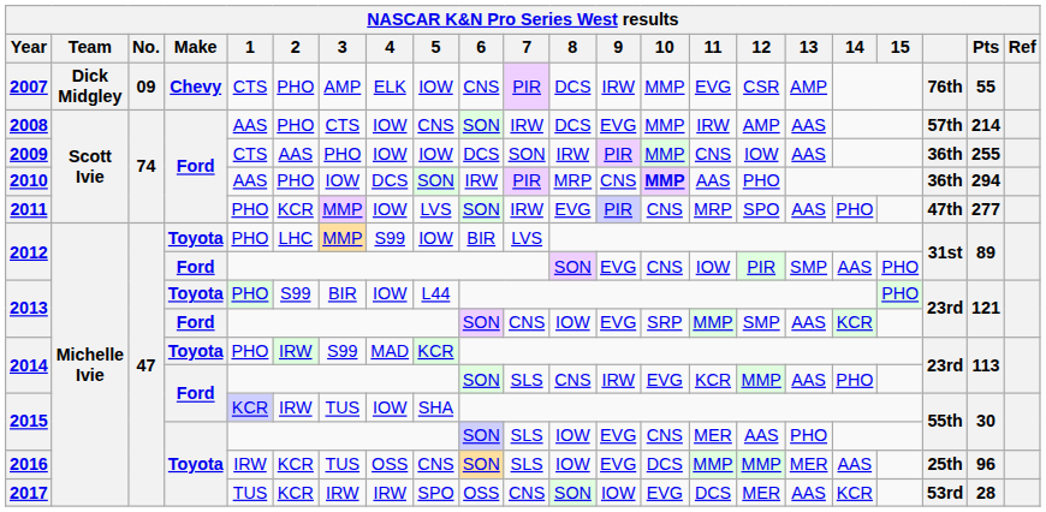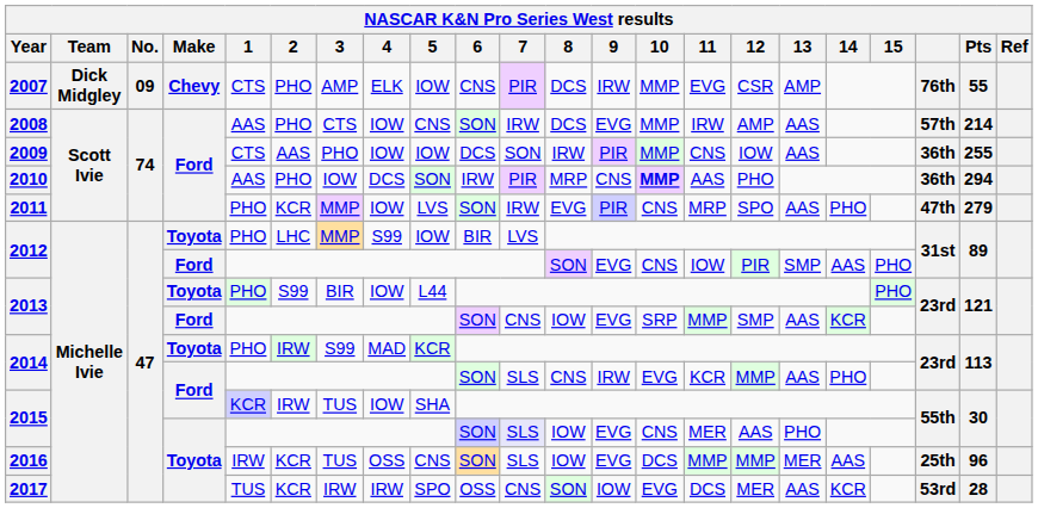 <table class="wikitable" style="text-align:center; font-size:75%">
 <tr>
 <th colspan=23><a href='#'>NASCAR K&N Pro Series West</a> results</th>
 </tr>
 <tr>
 <th>Year</th>
 <th>Team</th>
 <th>No.</th>
 <th>Make</th>
 <th>1</th>
 <th>2</th>
 <th>3</th>
 <th>4</th>
 <th>5</th>
 <th>6</th>
 <th>7</th>
 <th>8</th>
 <th>9</th>
 <th>10</th>
 <th>11</th>
 <th>12</th>
 <th>13</th>
 <th>14</th>
 <th>15</th>
 <th></th>
 <th>Pts</th>
 <th>Ref</th>
 </tr>
 <tr>
 <th><a href='#'>2007</a></th>
 <th>Dick Midgley</th>
 <th>09</th>
 <th><a href='#'>Chevy</a></th>
 <td><a href='#'>CTS</a></td>
 <td><a href='#'>PHO</a></td>
 <td><a href='#'>AMP</a></td>
 <td><a href='#'>ELK</a></td>
 <td><a href='#'>IOW</a></td>
 <td><a href='#'>CNS</a></td>
 <td style="background:#EFCFFF;"><a href='#'>PIR</a><br></td>
 <td><a href='#'>DCS</a></td>
 <td><a href='#'>IRW</a></td>
 <td><a href='#'>MMP</a></td>
 <td><a href='#'>EVG</a></td>
 <td><a href='#'>CSR</a></td>
 <td><a href='#'>AMP</a></td>
 <td colspan=2></td>
 <th>76th</th>
 <th>55</th>
 <th></th>
 </tr>
 <tr>
 <th><a href='#'>2008</a></th>
 <th rowspan=4>Scott Ivie</th>
 <th rowspan=4>74</th>
 <th rowspan=4><a href='#'>Ford</a></th>
 <td><a href='#'>AAS</a></td>
 <td><a href='#'>PHO</a></td>
 <td><a href='#'>CTS</a></td>
 <td><a href='#'>IOW</a></td>
 <td><a href='#'>CNS</a></td>
 <td style="background:#DFFFDF;"><a href='#'>SON</a><br></td>
 <td><a href='#'>IRW</a></td>
 <td><a href='#'>DCS</a></td>
 <td><a href='#'>EVG</a></td>
 <td><a href='#'>MMP</a></td>
 <td><a href='#'>IRW</a></td>
 <td><a href='#'>AMP</a></td>
 <td><a href='#'>AAS</a></td>
 <td colspan=2></td>
 <th>57th</th>
 <th>214</th>
 <th></th>
 </tr>
 <tr>
 <th><a href='#'>2009</a></th>
 <td><a href='#'>CTS</a></td>
 <td><a href='#'>AAS</a></td>
 <td><a href='#'>PHO</a></td>
 <td><a href='#'>IOW</a></td>
 <td><a href='#'>IOW</a></td>
 <td><a href='#'>DCS</a></td>
 <td><a href='#'>SON</a></td>
 <td><a href='#'>IRW</a></td>
 <td style="background:#EFCFFF;"><a href='#'>PIR</a><br></td>
 <td style="background:#DFFFDF;"><a href='#'>MMP</a><br></td>
 <td><a href='#'>CNS</a></td>
 <td><a href='#'>IOW</a></td>
 <td><a href='#'>AAS</a></td>
 <td colspan=2></td>
 <th>36th</th>
 <th>255</th>
 <th></th>
 </tr>
 <tr>
 <th><a href='#'>2010</a></th>
 <td><a href='#'>AAS</a></td>
 <td><a href='#'>PHO</a></td>
 <td><a href='#'>IOW</a></td>
 <td><a href='#'>DCS</a></td>
 <td style="background:#DFFFDF;"><a href='#'>SON</a><br></td>
 <td><a href='#'>IRW</a></td>
 <td style="background:#EFCFFF;"><a href='#'>PIR</a><br></td>
 <td><a href='#'>MRP</a></td>
 <td><a href='#'>CNS</a></td>
 <td style="background:#EFCFFF;"><strong><a href='#'>MMP</a><br></strong></td>
 <td><a href='#'>AAS</a></td>
 <td><a href='#'>PHO</a></td>
 <td colspan=3></td>
 <th>36th</th>
 <th>294</th>
 <th></th>
 </tr>
 <tr>
 <th><a href='#'>2011</a></th>
 <td><a href='#'>PHO</a></td>
 <td><a href='#'>KCR</a></td>
 <td style="background:#EFCFFF;"><a href='#'>MMP</a><br></td>
 <td><a href='#'>IOW</a></td>
 <td><a href='#'>LVS</a></td>
 <td style="background:#DFFFDF;"><a href='#'>SON</a><br></td>
 <td><a href='#'>IRW</a></td>
 <td><a href='#'>EVG</a></td>
 <td style="background:#CFCFFF;"><a href='#'>PIR</a><br></td>
 <td><a href='#'>CNS</a></td>
 <td><a href='#'>MRP</a></td>
 <td><a href='#'>SPO</a></td>
 <td><a href='#'>AAS</a></td>
 <td><a href='#'>PHO</a></td>
 <td></td>
 <th>47th</th>
-<th>277</th>
+<th>279</th>
 <th></th>
 </tr>
 <tr>
 <th rowspan=2><a href='#'>2012</a></th>
 <th rowspan=10>Michelle Ivie</th>
 <th rowspan=10>47</th>
 <th><a href='#'>Toyota</a></th>
 <td><a href='#'>PHO</a></td>
 <td><a href='#'>LHC</a></td>
 <td style="background:#FFDF9F;"><a href='#'>MMP</a><br></td>
 <td><a href='#'>S99</a></td>
 <td><a href='#'>IOW</a></td>
 <td><a href='#'>BIR</a></td>
 <td><a href='#'>LVS</a></td>
 <td colspan=8></td>
 <th rowspan=2>31st</th>
 <th rowspan=2>89</th>
 <th rowspan=2></th>
 </tr>
 <tr>
 <th><a href='#'>Ford</a></th>
 <td colspan=7></td>
 <td style="background:#EFCFFF;"><a href='#'>SON</a><br></td>
 <td><a href='#'>EVG</a></td>
 <td><a href='#'>CNS</a></td>
 <td><a href='#'>IOW</a></td>
 <td style="background:#DFFFDF;"><a href='#'>PIR</a><br></td>
 <td><a href='#'>SMP</a></td>
 <td><a href='#'>AAS</a></td>
 <td><a href='#'>PHO</a></td>
 </tr>
 <tr>
 <th rowspan=2><a href='#'>2013</a></th>
 <th><a href='#'>Toyota</a></th>
 <td style="background:#DFFFDF;"><a href='#'>PHO</a><br></td>
 <td><a href='#'>S99</a></td>
 <td><a href='#'>BIR</a></td>
 <td><a href='#'>IOW</a></td>
 <td><a href='#'>L44</a></td>
 <td colspan=9></td>
 <td style="background:#DFFFDF;"><a href='#'>PHO</a><br></td>
 <th rowspan=2>23rd</th>
 <th rowspan=2>121</th>
 <th rowspan=2></th>
 </tr>
 <tr>
 <th><a href='#'>Ford</a></th>
 <td colspan=5></td>
 <td style="background:#EFCFFF;"><a href='#'>SON</a><br></td>
 <td><a href='#'>CNS</a></td>
 <td><a href='#'>IOW</a></td>
 <td><a href='#'>EVG</a></td>
 <td><a href='#'>SRP</a></td>
 <td style="background:#DFFFDF;"><a href='#'>MMP</a><br></td>
 <td><a href='#'>SMP</a></td>
 <td><a href='#'>AAS</a></td>
 <td style="background:#DFFFDF;"><a href='#'>KCR</a><br></td>
 <td></td>
 </tr>
 <tr>
 <th rowspan=2><a href='#'>2014</a></th>
 <th><a href='#'>Toyota</a></th>
 <td><a href='#'>PHO</a></td>
 <td style="background:#DFFFDF;"><a href='#'>IRW</a><br></td>
 <td><a href='#'>S99</a></td>
 <td><a href='#'>MAD</a></td>
 <td style="background:#DFFFDF;"><a href='#'>KCR</a><br></td>
 <td colspan=10></td>
 <th rowspan=2>23rd</th>
 <th rowspan=2>113</th>
 <th rowspan=2></th>
 </tr>
 <tr>
 <th rowspan=2><a href='#'>Ford</a></th>
 <td colspan=5></td>
 <td style="background:#DFFFDF;"><a href='#'>SON</a><br></td>
 <td><a href='#'>SLS</a></td>
 <td><a href='#'>CNS</a></td>
 <td><a href='#'>IRW</a></td>
 <td><a href='#'>EVG</a></td>
 <td><a href='#'>KCR</a></td>
 <td style="background:#DFFFDF;"><a href='#'>MMP</a><br></td>
 <td><a href='#'>AAS</a></td>
 <td><a href='#'>PHO</a></td>
 <td></td>
 </tr>
 <tr>
 <th rowspan=2><a href='#'>2015</a></th>
 <td style="background:#CFCFFF;"><a href='#'>KCR</a><br></td>
 <td><a href='#'>IRW</a></td>
 <td><a href='#'>TUS</a></td>
 <td><a href='#'>IOW</a></td>
 <td><a href='#'>SHA</a></td>
 <td colspan=10></td>
 <th rowspan=2>55th</th>
 <th rowspan=2>30</th>
 <th rowspan=2></th>
 </tr>
 <tr>
 <th rowspan=3><a href='#'>Toyota</a></th>
 <td colspan=5></td>
 <td style="background:#CFCFFF;"><a href='#'>SON</a><br></td>
-<td><a href='#'>SLS</a></td>
+<td style="background: lavender;"><a href='#'>SLS</a></td>
 <td><a href='#'>IOW</a></td>
 <td><a href='#'>EVG</a></td>
 <td><a href='#'>CNS</a></td>
 <td><a href='#'>MER</a></td>
 <td><a href='#'>AAS</a></td>
 <td><a href='#'>PHO</a></td>
 <td colspan=2></td>
 </tr>
 <tr>
 <th><a href='#'>2016</a></th>
 <td><a href='#'>IRW</a></td>
 <td><a href='#'>KCR</a></td>
 <td><a href='#'>TUS</a></td>
 <td><a href='#'>OSS</a></td>
 <td><a href='#'>CNS</a></td>
 <td style="background:#FFDF9F;"><a href='#'>SON</a><br></td>
 <td><a href='#'>SLS</a></td>
 <td><a href='#'>IOW</a></td>
 <td><a href='#'>EVG</a></td>
 <td><a href='#'>DCS</a></td>
 <td style="background:#DFFFDF;"><a href='#'>MMP</a><br></td>
 <td style="background:#DFFFDF;"><a href='#'>MMP</a><br></td>
 <td><a href='#'>MER</a></td>
 <td><a href='#'>AAS</a></td>
 <td></td>
 <th>25th</th>
 <th>96</th>
 <th></th>
 </tr>
 <tr>
 <th><a href='#'>2017</a></th>
 <td><a href='#'>TUS</a></td>
 <td><a href='#'>KCR</a></td>
 <td><a href='#'>IRW</a></td>
 <td><a href='#'>IRW</a></td>
 <td><a href='#'>SPO</a></td>
 <td><a href='#'>OSS</a></td>
 <td><a href='#'>CNS</a></td>
 <td style="background:#DFFFDF;"><a href='#'>SON</a><br></td>
 <td><a href='#'>IOW</a></td>
 <td><a href='#'>EVG</a></td>
 <td><a href='#'>DCS</a></td>
 <td><a href='#'>MER</a></td>
 <td><a href='#'>AAS</a></td>
 <td><a href='#'>KCR</a></td>
 <td></td>
 <th>53rd</th>
 <th>28</th>
 <th></th>
 </tr>
 </table>
